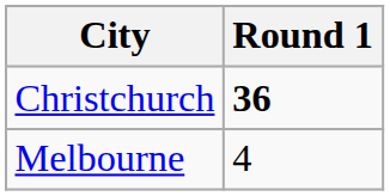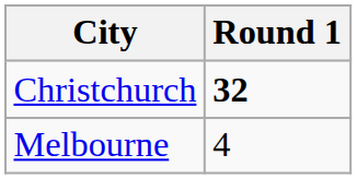 <table class="wikitable">
 <tr>
 <th scope=col>City</th>
 <th scope=col>Round 1</th>
 </tr>
 <tr>
 <td> <a href='#'>Christchurch</a></td>
-<td><strong>36</strong></td>
+<td><strong>32</strong></td>
 </tr>
 <tr>
 <td> <a href='#'>Melbourne</a></td>
 <td>4</td>
 </tr>
 </table>
